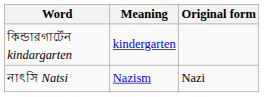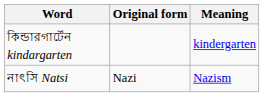 <table class="wikitable">
 <tr>
 <th>Word</th>
+<th>Original form</th>
 <th>Meaning</th>
-<th>Original form</th>
 </tr>
 <tr>
 <td style="width:08em">কিন্ডারগার্টেন <em>kindargarten</em></td>
+<td></td>
 <td><a href='#'>kindergarten</a></td>
-<td></td>
 </tr>
 <tr>
 <td>নাৎসি <em>Natsi</em></td>
+<td>Nazi</td>
 <td><a href='#'>Nazism</a></td>
-<td>Nazi</td>
 </tr>
 </table>
